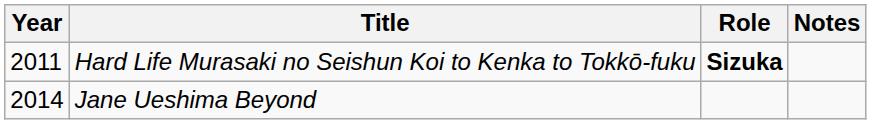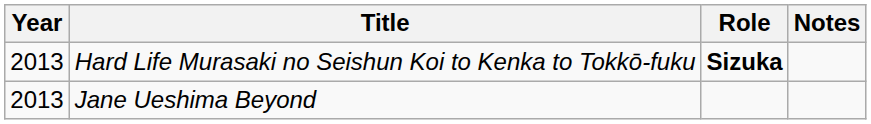 <table class="wikitable">
 <tr>
 <th>Year</th>
 <th>Title</th>
 <th>Role</th>
 <th>Notes</th>
 </tr>
 <tr>
-<td>2011</td>
+<td>2013</td>
 <td><em>Hard Life Murasaki no Seishun Koi to Kenka to Tokkō-fuku</em></td>
 <td><strong>Sizuka</strong></td>
 <td></td>
 </tr>
 <tr>
-<td>2014</td>
+<td>2013</td>
 <td><em>Jane Ueshima Beyond</em></td>
 <td></td>
 <td></td>
 </tr>
 </table>
